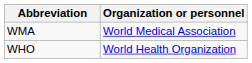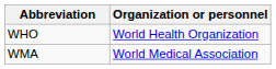 <table class="wikitable sortable">
 <tr>
 <th style="width:8em;">Abbreviation</th>
 <th>Organization or personnel</th>
 </tr>
 <tr>
+<td>WHO</td>
+<td><a href='#'>World Health Organization</a></td>
+</tr>
+<tr>
 <td>WMA</td>
 <td><a href='#'>World Medical Association</a></td>
 </tr>
-<tr>
-<td>WHO</td>
-<td><a href='#'>World Health Organization</a></td>
-</tr>
 </table>
